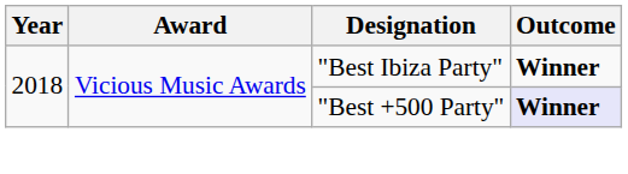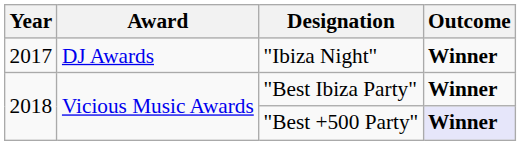 <table class="wikitable">
 <tr>
 <th>Year</th>
 <th>Award</th>
 <th>Designation</th>
 <th>Outcome</th>
+</tr>
+<tr>
+<td>2017</td>
+<td><a href='#'>DJ Awards</a></td>
+<td>"Ibiza Night"</td>
+<td><strong>Winner</strong></td>
 </tr>
 <tr>
 <td rowspan="2">2018</td>
 <td rowspan="2"><a href='#'>Vicious Music Awards</a></td>
 <td>"Best Ibiza Party"</td>
 <td><strong>Winner</strong></td>
 </tr>
 <tr>
 <td>"Best +500 Party"</td>
 <td style="background: lavender;"><strong>Winner</strong></td>
 </tr>
 </table>
